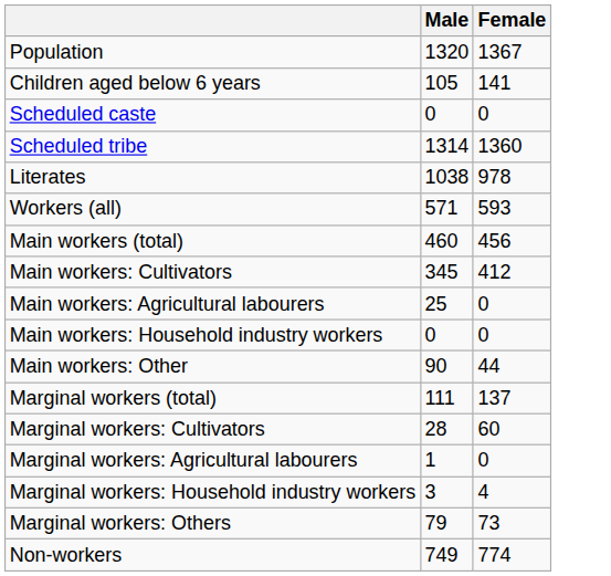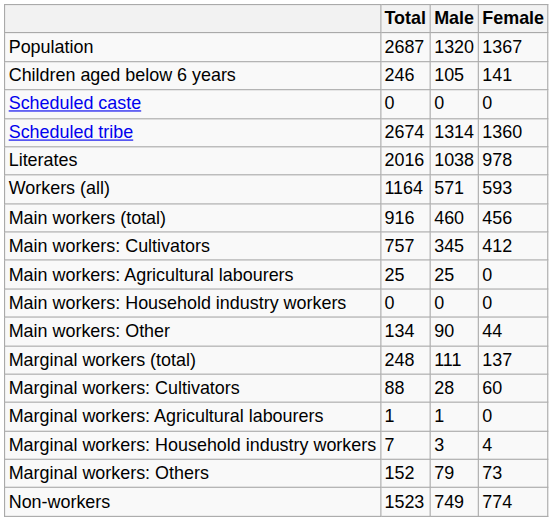 <table class="wikitable sortable">
 <tr>
 <th></th>
+<th>Total</th>
 <th>Male</th>
 <th>Female</th>
 </tr>
 <tr>
 <td>Population</td>
+<td>2687</td>
 <td>1320</td>
 <td>1367</td>
 </tr>
 <tr>
 <td>Children aged below 6 years</td>
+<td>246</td>
 <td>105</td>
 <td>141</td>
 </tr>
 <tr>
 <td><a href='#'>Scheduled caste</a></td>
 <td>0</td>
 <td>0</td>
+<td>0</td>
 </tr>
 <tr>
 <td><a href='#'>Scheduled tribe</a></td>
+<td>2674</td>
 <td>1314</td>
 <td>1360</td>
 </tr>
 <tr>
 <td>Literates</td>
+<td>2016</td>
 <td>1038</td>
 <td>978</td>
 </tr>
 <tr>
 <td>Workers (all)</td>
+<td>1164</td>
 <td>571</td>
 <td>593</td>
 </tr>
 <tr>
 <td>Main workers (total)</td>
+<td>916</td>
 <td>460</td>
 <td>456</td>
 </tr>
 <tr>
 <td>Main workers: Cultivators</td>
+<td>757</td>
 <td>345</td>
 <td>412</td>
 </tr>
 <tr>
 <td>Main workers: Agricultural labourers</td>
+<td>25</td>
 <td>25</td>
 <td>0</td>
 </tr>
 <tr>
 <td>Main workers: Household industry workers</td>
 <td>0</td>
 <td>0</td>
+<td>0</td>
 </tr>
 <tr>
 <td>Main workers: Other</td>
+<td>134</td>
 <td>90</td>
 <td>44</td>
 </tr>
 <tr>
 <td>Marginal workers (total)</td>
+<td>248</td>
 <td>111</td>
 <td>137</td>
 </tr>
 <tr>
 <td>Marginal workers: Cultivators</td>
+<td>88</td>
 <td>28</td>
 <td>60</td>
 </tr>
 <tr>
 <td>Marginal workers: Agricultural labourers</td>
 <td>1</td>
+<td>1</td>
 <td>0</td>
 </tr>
 <tr>
 <td>Marginal workers: Household industry workers</td>
+<td>7</td>
 <td>3</td>
 <td>4</td>
 </tr>
 <tr>
 <td>Marginal workers: Others</td>
+<td>152</td>
 <td>79</td>
 <td>73</td>
 </tr>
 <tr>
 <td>Non-workers</td>
+<td>1523</td>
 <td>749</td>
 <td>774</td>
 </tr>
 </table>
